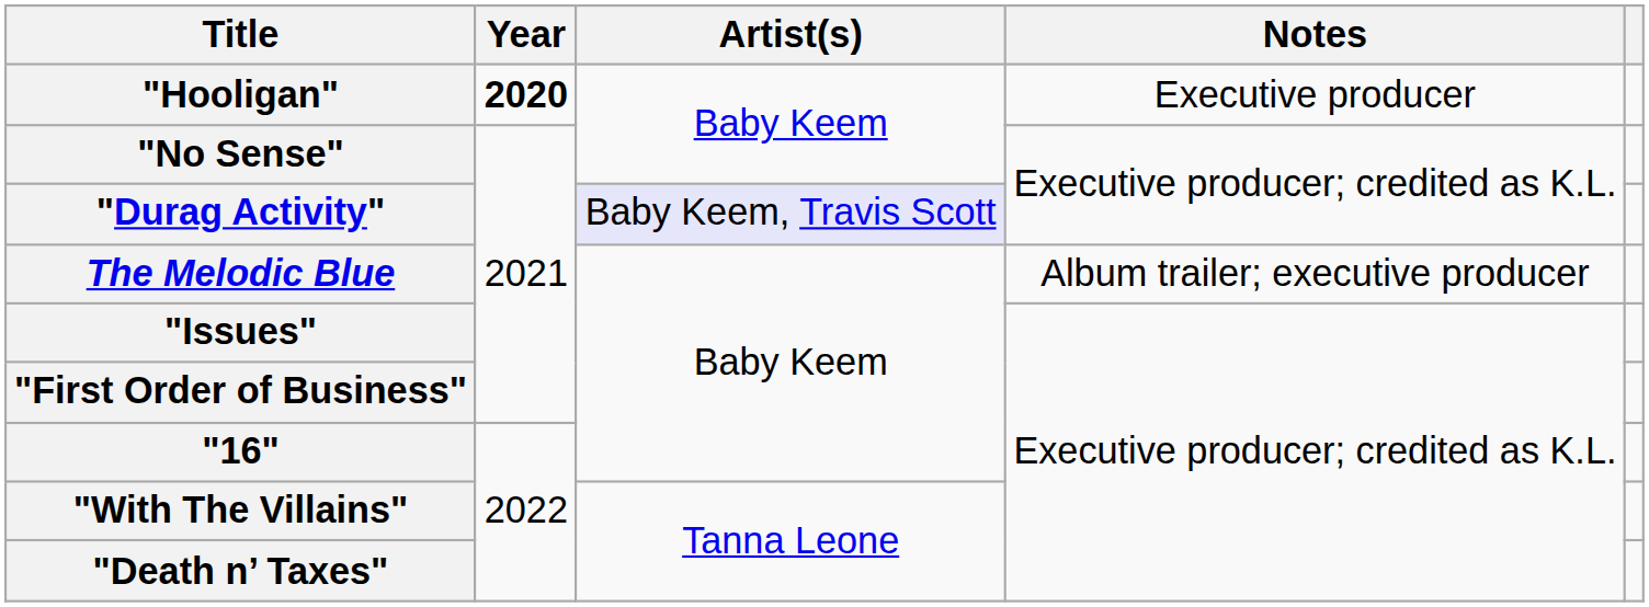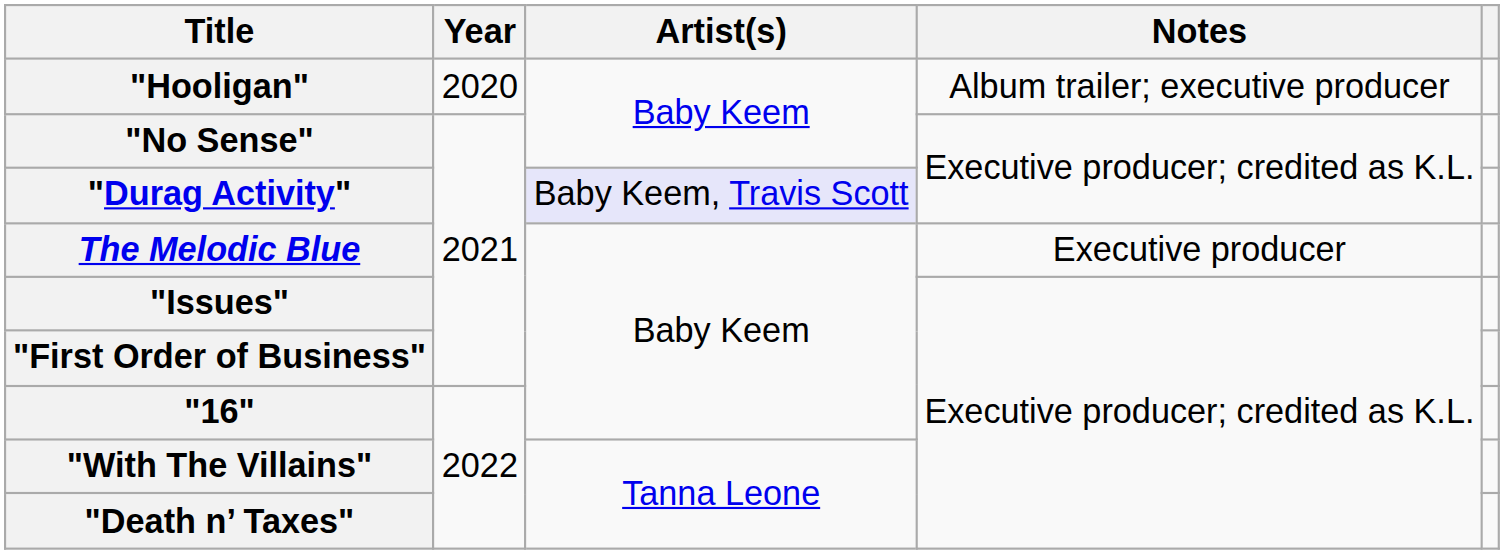 <table class="wikitable sortable plainrowheaders" style="text-align:center;">
 <tr>
 <th scope="col">Title</th>
 <th scope="col">Year</th>
 <th scope="col">Artist(s)</th>
 <th scope="col">Notes</th>
 <th scope="col" class=unsortable></th>
 </tr>
 <tr>
 <th scope="row">"Hooligan"</th>
-<td><strong>2020</strong></td>
+<td>2020</td>
 <td rowspan="2"><a href='#'>Baby Keem</a></td>
-<td>Executive producer</td>
+<td>Album trailer; executive producer</td>
 <td></td>
 </tr>
 <tr>
 <th scope="row">"No Sense"</th>
 <td rowspan="5">2021</td>
 <td rowspan="2">Executive producer; credited as K.L.</td>
 <td></td>
 </tr>
 <tr>
 <th scope="row">"<a href='#'>Durag Activity</a>"</th>
 <td style="background: lavender;">Baby Keem, <a href='#'>Travis Scott</a></td>
 <td></td>
 </tr>
 <tr>
 <th scope="row"><em><a href='#'>The Melodic Blue</a></em></th>
 <td rowspan="4">Baby Keem</td>
-<td>Album trailer; executive producer</td>
+<td>Executive producer</td>
 <td></td>
 </tr>
 <tr>
 <th scope="row">"Issues"</th>
 <td rowspan="5">Executive producer; credited as K.L.</td>
 <td></td>
 </tr>
 <tr>
 <th scope="row">"First Order of Business"</th>
 <td></td>
 </tr>
 <tr>
 <th scope="row">"16"</th>
 <td rowspan="3">2022</td>
 <td></td>
 </tr>
 <tr>
 <th scope="row">"With The Villains"</th>
 <td rowspan="2"><a href='#'>Tanna Leone</a></td>
 <td></td>
 </tr>
 <tr>
 <th scope="row">"Death n’ Taxes"</th>
 <td></td>
 </tr>
 </table>
